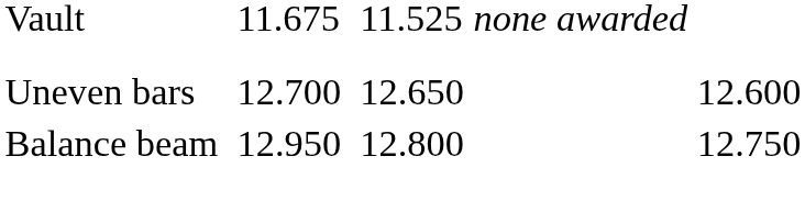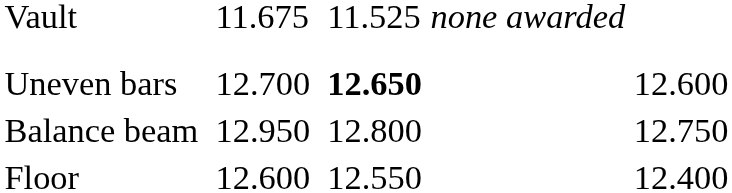 <table>
 <tr>
 <td>Vault</td>
 <td></td>
 <td>11.675</td>
 <td><br><br></td>
 <td>11.525</td>
 <td><em>none awarded</em></td>
 <td></td>
 </tr>
 <tr>
 <td>Uneven bars</td>
 <td></td>
 <td>12.700</td>
 <td></td>
-<td>12.650</td>
+<td><strong>12.650</strong></td>
 <td></td>
 <td>12.600</td>
 </tr>
 <tr>
 <td>Balance beam</td>
 <td></td>
 <td>12.950</td>
 <td></td>
 <td>12.800</td>
 <td></td>
 <td>12.750</td>
 </tr>
+<tr>
+<td>Floor</td>
+<td></td>
+<td>12.600</td>
+<td></td>
+<td>12.550</td>
+<td></td>
+<td>12.400</td>
+</tr>
 </table>
